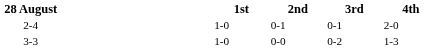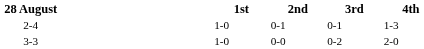 <table width=60% cellspacing=1>
 <tr>
 <th width=20%></th>
 <th width=12%>28 August</th>
 <th width=20%></th>
 <th width=8%>1st</th>
 <th width=8%>2nd</th>
 <th width=8%>3rd</th>
 <th width=8%>4th</th>
 </tr>
 <tr style=font-size:90%>
 <td align=right></td>
 <td align=center>2-4</td>
 <td><strong></strong></td>
 <td>1-0</td>
 <td>0-1</td>
 <td>0-1</td>
-<td>2-0</td>
+<td>1-3</td>
 </tr>
 <tr style=font-size:90%>
 <td align=right></td>
 <td align=center>3-3</td>
 <td></td>
 <td>1-0</td>
 <td>0-0</td>
 <td>0-2</td>
-<td>1-3</td>
+<td>2-0</td>
 </tr>
 </table>
